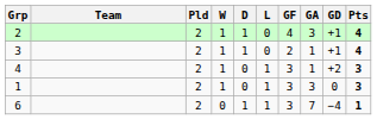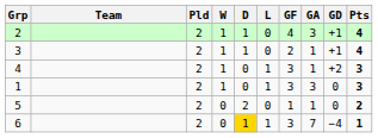 <table class="wikitable" style="text-align: center;">
 <tr>
 <th width="20">Grp</th>
 <th style="width:175px;">Team</th>
 <th width="20">Pld</th>
 <th width="20">W</th>
 <th width="20">D</th>
 <th width="20">L</th>
 <th width="20">GF</th>
 <th width="20">GA</th>
 <th width="20">GD</th>
 <th width="20">Pts</th>
 </tr>
 <tr style="background:#cfc;">
 <td>2</td>
 <td align="left"></td>
 <td>2</td>
 <td>1</td>
 <td>1</td>
 <td>0</td>
 <td>4</td>
 <td>3</td>
 <td>+1</td>
 <td><strong>4</strong></td>
 </tr>
 <tr>
 <td>3</td>
 <td align="left"></td>
 <td>2</td>
 <td>1</td>
 <td>1</td>
 <td>0</td>
 <td>2</td>
 <td>1</td>
 <td>+1</td>
 <td><strong>4</strong></td>
 </tr>
 <tr>
 <td>4</td>
 <td align="left"></td>
 <td>2</td>
 <td>1</td>
 <td>0</td>
 <td>1</td>
 <td>3</td>
 <td>1</td>
 <td>+2</td>
 <td><strong>3</strong></td>
 </tr>
 <tr>
 <td>1</td>
 <td align="left"></td>
 <td>2</td>
 <td>1</td>
 <td>0</td>
 <td>1</td>
 <td>3</td>
 <td>3</td>
 <td>0</td>
 <td><strong>3</strong></td>
 </tr>
 <tr>
+<td>5</td>
+<td align="left"></td>
+<td>2</td>
+<td>0</td>
+<td>2</td>
+<td>0</td>
+<td>1</td>
+<td>1</td>
+<td>0</td>
+<td><strong>2</strong></td>
+</tr>
+<tr>
 <td>6</td>
 <td align="left"></td>
 <td>2</td>
 <td>0</td>
-<td>1</td>
+<td style="background: gold;">1</td>
 <td>1</td>
 <td>3</td>
 <td>7</td>
 <td>−4</td>
 <td><strong>1</strong></td>
 </tr>
 </table>
